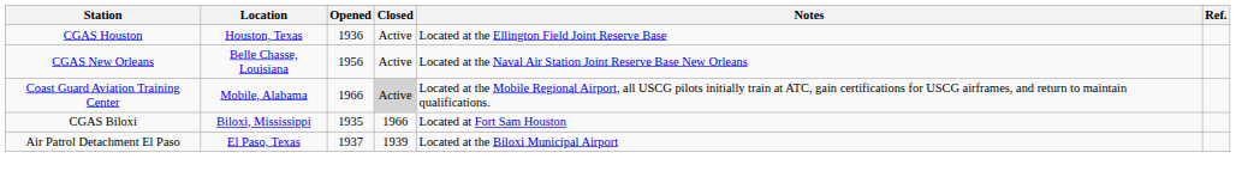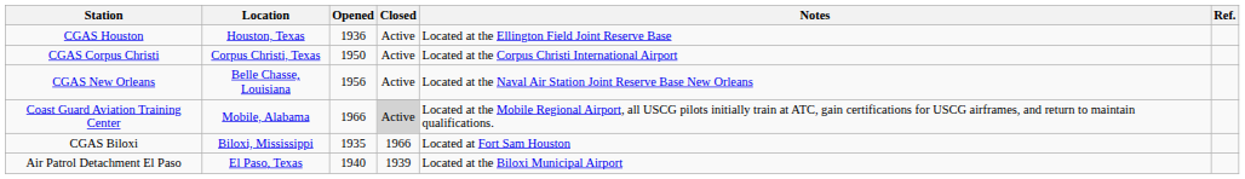 <table class="wikitable sortable" style="text-align:center;">
 <tr>
 <th>Station</th>
 <th>Location</th>
 <th>Opened</th>
 <th>Closed</th>
 <th class="unsortable">Notes</th>
 <th class="unsortable">Ref.</th>
 </tr>
 <tr>
 <td><a href='#'>CGAS Houston</a></td>
 <td><a href='#'>Houston, Texas</a></td>
 <td>1936</td>
 <td>Active</td>
 <td style="text-align:left;">Located at the <a href='#'>Ellington Field Joint Reserve Base</a></td>
+<td></td>
+</tr>
+<tr>
+<td><a href='#'>CGAS Corpus Christi</a></td>
+<td><a href='#'>Corpus Christi, Texas</a></td>
+<td>1950</td>
+<td>Active</td>
+<td style="text-align:left;">Located at the <a href='#'>Corpus Christi International Airport</a></td>
 <td></td>
 </tr>
 <tr>
 <td><a href='#'>CGAS New Orleans</a></td>
 <td><a href='#'>Belle Chasse, Louisiana</a></td>
 <td>1956</td>
 <td>Active</td>
 <td style="text-align:left;">Located at the <a href='#'>Naval Air Station Joint Reserve Base New Orleans</a></td>
 <td></td>
 </tr>
 <tr>
 <td><a href='#'>Coast Guard Aviation Training Center</a></td>
 <td><a href='#'>Mobile, Alabama</a></td>
 <td>1966</td>
 <td style="background: lightgrey;">Active</td>
 <td style="text-align:left;">Located at the <a href='#'>Mobile Regional Airport</a>, all USCG pilots initially train at ATC, gain certifications for USCG airframes, and return to maintain qualifications.</td>
 <td></td>
 </tr>
 <tr>
 <td>CGAS Biloxi</td>
 <td><a href='#'>Biloxi, Mississippi</a></td>
 <td>1935</td>
 <td>1966</td>
 <td style="text-align:left;">Located at <a href='#'>Fort Sam Houston</a></td>
 <td><br></td>
 </tr>
 <tr>
 <td>Air Patrol Detachment El Paso</td>
 <td><a href='#'>El Paso, Texas</a></td>
-<td>1937</td>
+<td>1940</td>
 <td>1939</td>
 <td style="text-align:left;">Located at the <a href='#'>Biloxi Municipal Airport</a></td>
 <td></td>
 </tr>
 </table>
